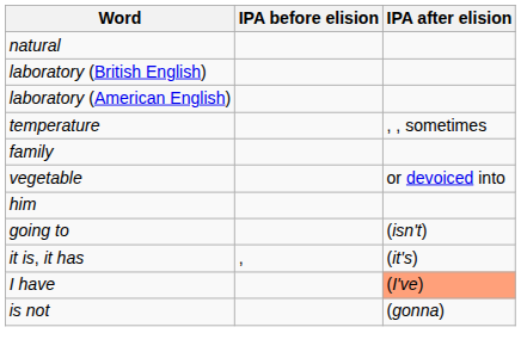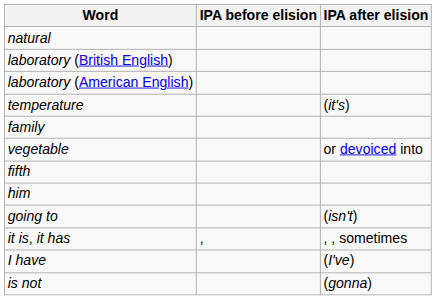 <table class=wikitable>
 <tr>
 <th>Word</th>
 <th>IPA before elision</th>
 <th>IPA after elision</th>
 </tr>
 <tr>
 <td><em>natural</em></td>
 <td></td>
 <td></td>
 </tr>
 <tr>
 <td><em>laboratory</em> (<a href='#'>British English</a>)</td>
 <td></td>
 <td></td>
 </tr>
 <tr>
 <td><em>laboratory</em> (<a href='#'>American English</a>)</td>
 <td></td>
 <td></td>
 </tr>
 <tr>
 <td><em>temperature</em></td>
 <td></td>
-<td>, , sometimes </td>
+<td> (<em>it's</em>)</td>
 </tr>
 <tr>
 <td><em>family</em></td>
 <td></td>
 <td></td>
 </tr>
 <tr>
 <td><em>vegetable</em></td>
 <td></td>
 <td> or <a href='#'>devoiced</a> into </td>
+</tr>
+<tr>
+<td><em>fifth</em></td>
+<td></td>
+<td></td>
 </tr>
 <tr>
 <td><em>him</em></td>
 <td></td>
 <td></td>
 </tr>
 <tr>
 <td><em>going to</em></td>
 <td></td>
 <td> (<em>isn't</em>)</td>
 </tr>
 <tr>
 <td><em>it is</em>, <em>it has</em></td>
 <td>, </td>
-<td> (<em>it's</em>)</td>
+<td>, , sometimes </td>
 </tr>
 <tr>
 <td><em>I have</em></td>
 <td></td>
-<td style="background: lightsalmon;"> (<em>I've</em>)</td>
+<td> (<em>I've</em>)</td>
 </tr>
 <tr>
 <td><em>is not</em></td>
 <td></td>
 <td> (<em>gonna</em>)</td>
 </tr>
 </table>
